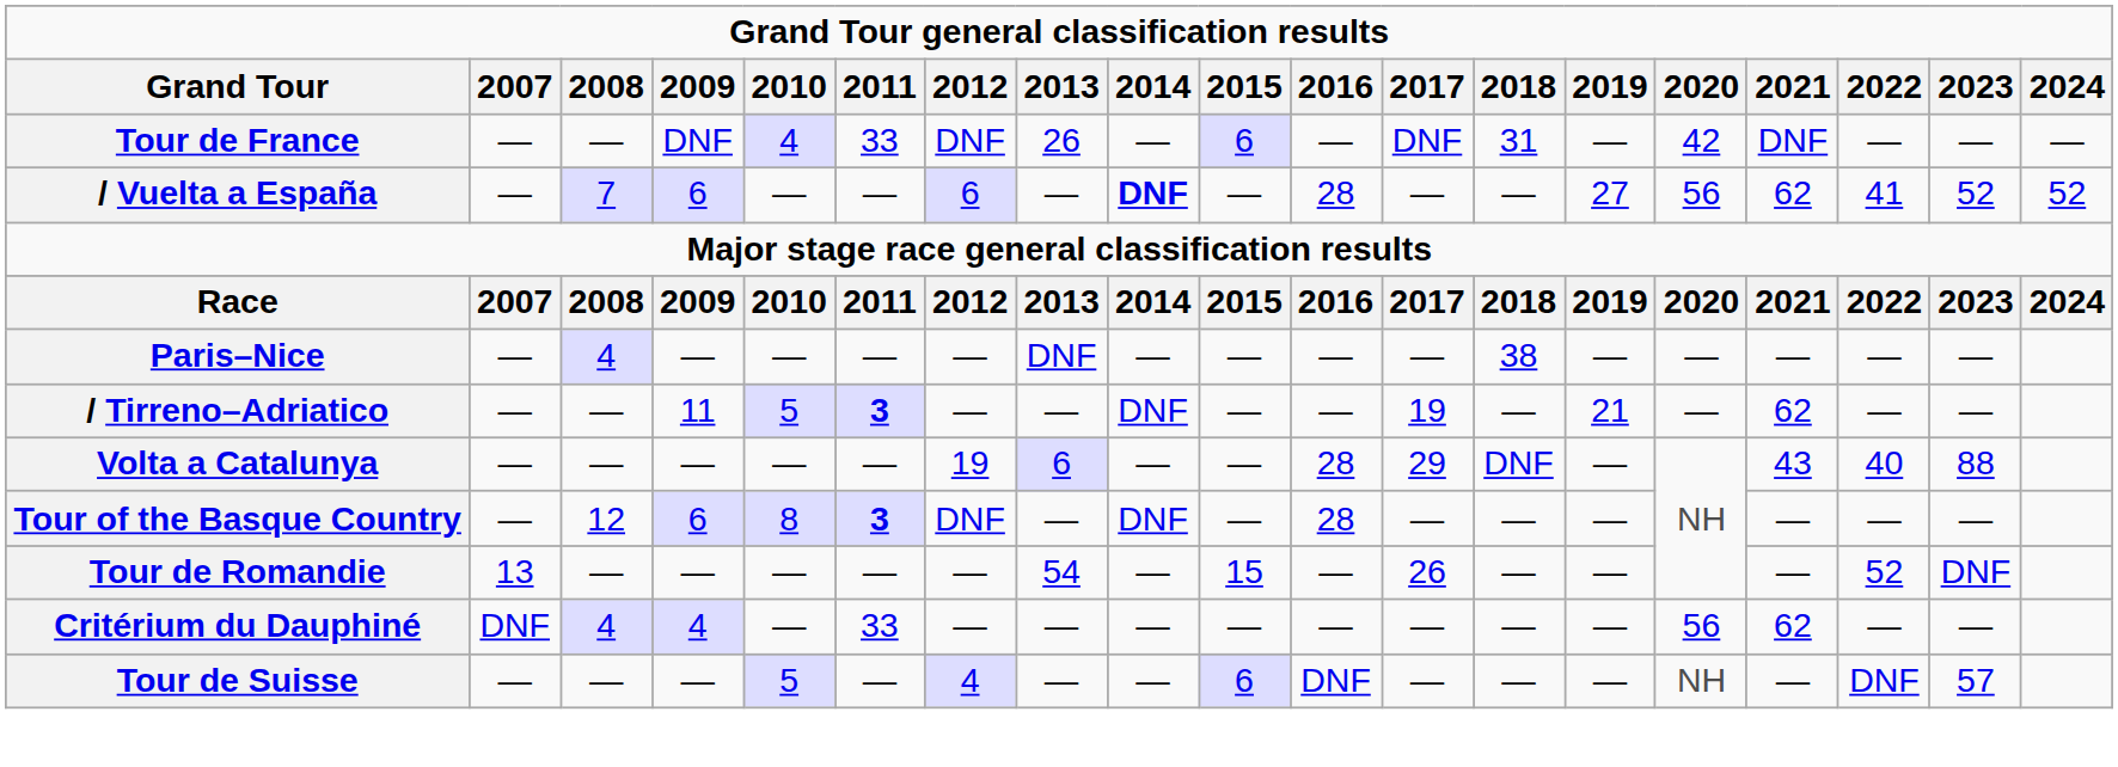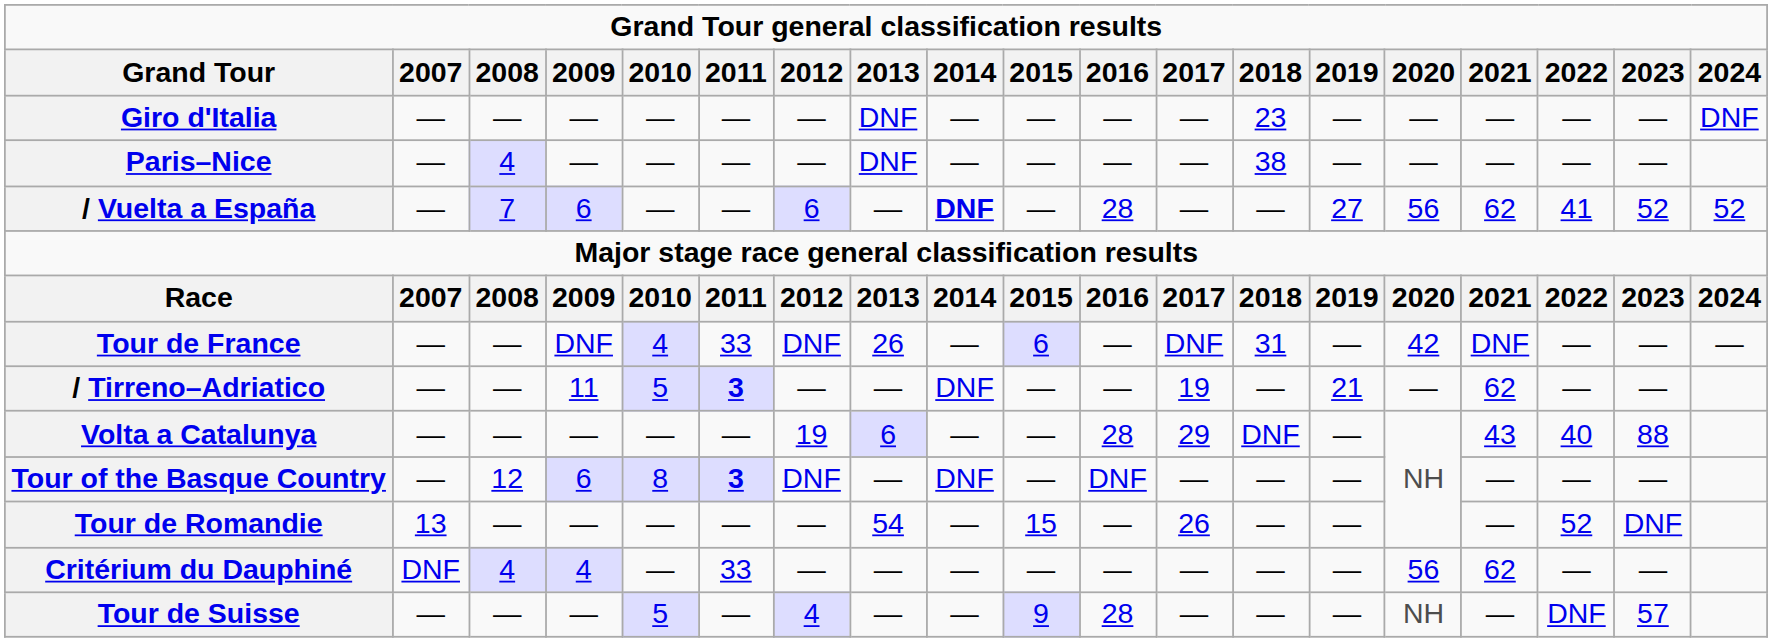 <table class="wikitable plainrowheaders">
 <tr>
 <td colspan="19" align="center"><strong>Grand Tour general classification results</strong></td>
 </tr>
 <tr>
 <th scope="col">Grand Tour</th>
 <th scope="col">2007</th>
 <th scope="col">2008</th>
 <th scope="col">2009</th>
 <th scope="col">2010</th>
 <th scope="col">2011</th>
 <th scope="col">2012</th>
 <th scope="col">2013</th>
 <th scope="col">2014</th>
 <th scope="col">2015</th>
 <th scope="col">2016</th>
 <th scope="col">2017</th>
 <th scope="col">2018</th>
 <th scope="col">2019</th>
 <th scope="col">2020</th>
 <th scope="col">2021</th>
 <th scope="col">2022</th>
 <th scope="col">2023</th>
 <th>2024</th>
 </tr>
 <tr style="text-align:center;">
-<th scope="row"> <a href='#'>Tour de France</a></th>
+<th scope="row"> <a href='#'>Giro d'Italia</a></th>
 <td>—</td>
 <td>—</td>
-<td><a href='#'>DNF</a></td>
-<td style="background:#ddf;"><a href='#'>4</a></td>
-<td><a href='#'>33</a></td>
-<td><a href='#'>DNF</a></td>
-<td><a href='#'>26</a></td>
 <td>—</td>
-<td style="background:#ddf;"><a href='#'>6</a></td>
 <td>—</td>
-<td><a href='#'>DNF</a></td>
-<td><a href='#'>31</a></td>
 <td>—</td>
-<td><a href='#'>42</a></td>
+<td>—</td>
 <td><a href='#'>DNF</a></td>
 <td>—</td>
 <td>—</td>
 <td>—</td>
+<td>—</td>
+<td><a href='#'>23</a></td>
+<td>—</td>
+<td>—</td>
+<td>—</td>
+<td>—</td>
+<td>—</td>
+<td><a href='#'>DNF</a></td>
+</tr>
+<tr style="text-align:center;">
+<th scope="row"> <a href='#'>Paris–Nice</a></th>
+<td>—</td>
+<td style="background:#ddf;"><a href='#'>4</a></td>
+<td>—</td>
+<td>—</td>
+<td>—</td>
+<td>—</td>
+<td><a href='#'>DNF</a></td>
+<td>—</td>
+<td>—</td>
+<td>—</td>
+<td>—</td>
+<td><a href='#'>38</a></td>
+<td>—</td>
+<td>—</td>
+<td>—</td>
+<td>—</td>
+<td>—</td>
+<td></td>
 </tr>
 <tr style="text-align:center;">
 <th scope="row">/ <a href='#'>Vuelta a España</a></th>
 <td>—</td>
 <td style="background:#ddf;"><a href='#'>7</a></td>
 <td style="background:#ddf;"><a href='#'>6</a></td>
 <td>—</td>
 <td>—</td>
 <td style="background:#ddf;"><a href='#'>6</a></td>
 <td>—</td>
 <td><strong><a href='#'>DNF</a></strong></td>
 <td>—</td>
 <td><a href='#'>28</a></td>
 <td>—</td>
 <td>—</td>
 <td><a href='#'>27</a></td>
 <td><a href='#'>56</a></td>
 <td><a href='#'>62</a></td>
 <td><a href='#'>41</a></td>
 <td><a href='#'>52</a></td>
 <td><a href='#'>52</a></td>
 </tr>
 <tr>
 <td colspan="19" align="center"><strong>Major stage race general classification results</strong></td>
 </tr>
 <tr>
 <th scope="col">Race</th>
 <th scope="col">2007</th>
 <th scope="col">2008</th>
 <th scope="col">2009</th>
 <th scope="col">2010</th>
 <th scope="col">2011</th>
 <th scope="col">2012</th>
 <th scope="col">2013</th>
 <th scope="col">2014</th>
 <th scope="col">2015</th>
 <th scope="col">2016</th>
 <th scope="col">2017</th>
 <th scope="col">2018</th>
 <th scope="col">2019</th>
 <th scope="col">2020</th>
 <th scope="col">2021</th>
 <th scope="col">2022</th>
 <th scope="col">2023</th>
 <th>2024</th>
 </tr>
 <tr style="text-align:center;">
-<th scope="row"> <a href='#'>Paris–Nice</a></th>
-<td>—</td>
-<td style="background:#ddf;"><a href='#'>4</a></td>
+<th scope="row"> <a href='#'>Tour de France</a></th>
 <td>—</td>
 <td>—</td>
+<td><a href='#'>DNF</a></td>
+<td style="background:#ddf;"><a href='#'>4</a></td>
+<td><a href='#'>33</a></td>
+<td><a href='#'>DNF</a></td>
+<td><a href='#'>26</a></td>
 <td>—</td>
+<td style="background:#ddf;"><a href='#'>6</a></td>
 <td>—</td>
+<td><a href='#'>DNF</a></td>
+<td><a href='#'>31</a></td>
+<td>—</td>
+<td><a href='#'>42</a></td>
 <td><a href='#'>DNF</a></td>
 <td>—</td>
 <td>—</td>
 <td>—</td>
-<td>—</td>
-<td><a href='#'>38</a></td>
-<td>—</td>
-<td>—</td>
-<td>—</td>
-<td>—</td>
-<td>—</td>
-<td></td>
 </tr>
 <tr style="text-align:center;">
 <th scope="row">/ <a href='#'>Tirreno–Adriatico</a></th>
 <td>—</td>
 <td>—</td>
 <td><a href='#'>11</a></td>
 <td style="background:#ddf;"><a href='#'>5</a></td>
 <td style="background:#ddf;"><a href='#'><strong>3</strong></a></td>
 <td>—</td>
 <td>—</td>
 <td><a href='#'>DNF</a></td>
 <td>—</td>
 <td>—</td>
 <td><a href='#'>19</a></td>
 <td>—</td>
 <td><a href='#'>21</a></td>
 <td>—</td>
 <td><a href='#'>62</a></td>
 <td>—</td>
 <td>—</td>
 <td></td>
 </tr>
 <tr style="text-align:center;">
 <th scope="row"> <a href='#'>Volta a Catalunya</a></th>
 <td>—</td>
 <td>—</td>
 <td>—</td>
 <td>—</td>
 <td>—</td>
 <td><a href='#'>19</a></td>
 <td style="background:#ddf;"><a href='#'>6</a></td>
 <td>—</td>
 <td>—</td>
 <td><a href='#'>28</a></td>
 <td><a href='#'>29</a></td>
 <td><a href='#'>DNF</a></td>
 <td>—</td>
 <td style="color:#4d4d4d;" rowspan=3>NH</td>
 <td><a href='#'>43</a></td>
 <td><a href='#'>40</a></td>
 <td><a href='#'>88</a></td>
 <td></td>
 </tr>
 <tr style="text-align:center;">
 <th scope="row"> <a href='#'>Tour of the Basque Country</a></th>
 <td>—</td>
 <td><a href='#'>12</a></td>
 <td style="background:#ddf;"><a href='#'>6</a></td>
 <td style="background:#ddf;"><a href='#'>8</a></td>
 <td style="background:#ddf;"><a href='#'><strong>3</strong></a></td>
 <td><a href='#'>DNF</a></td>
 <td>—</td>
 <td><a href='#'>DNF</a></td>
 <td>—</td>
-<td><a href='#'>28</a></td>
+<td><a href='#'>DNF</a></td>
 <td>—</td>
 <td>—</td>
 <td>—</td>
 <td>—</td>
 <td>—</td>
 <td>—</td>
 <td></td>
 </tr>
 <tr style="text-align:center;">
 <th scope="row"> <a href='#'>Tour de Romandie</a></th>
 <td><a href='#'>13</a></td>
 <td>—</td>
 <td>—</td>
 <td>—</td>
 <td>—</td>
 <td>—</td>
 <td><a href='#'>54</a></td>
 <td>—</td>
 <td><a href='#'>15</a></td>
 <td>—</td>
 <td><a href='#'>26</a></td>
 <td>—</td>
 <td>—</td>
 <td>—</td>
 <td><a href='#'>52</a></td>
 <td><a href='#'>DNF</a></td>
 <td></td>
 </tr>
 <tr style="text-align:center;">
 <th scope="row"> <a href='#'>Critérium du Dauphiné</a></th>
 <td><a href='#'>DNF</a></td>
 <td style="background:#ddf;"><a href='#'>4</a></td>
 <td style="background:#ddf;"><a href='#'>4</a></td>
 <td>—</td>
 <td><a href='#'>33</a></td>
 <td>—</td>
 <td>—</td>
 <td>—</td>
 <td>—</td>
 <td>—</td>
 <td>—</td>
 <td>—</td>
 <td>—</td>
 <td><a href='#'>56</a></td>
 <td><a href='#'>62</a></td>
 <td>—</td>
 <td>—</td>
 <td></td>
 </tr>
 <tr style="text-align:center;">
 <th scope="row"> <a href='#'>Tour de Suisse</a></th>
 <td>—</td>
 <td>—</td>
 <td>—</td>
 <td style="background:#ddf;"><a href='#'>5</a></td>
 <td>—</td>
 <td style="background:#ddf;"><a href='#'>4</a></td>
 <td>—</td>
 <td>—</td>
-<td style="background:#ddf;"><a href='#'>6</a></td>
-<td><a href='#'>DNF</a></td>
+<td style="background:#ddf;"><a href='#'>9</a></td>
+<td><a href='#'>28</a></td>
 <td>—</td>
 <td>—</td>
 <td>—</td>
 <td style="color:#4d4d4d;">NH</td>
 <td>—</td>
 <td><a href='#'>DNF</a></td>
 <td><a href='#'>57</a></td>
 <td></td>
 </tr>
 </table>
